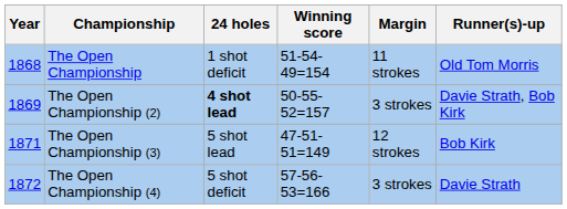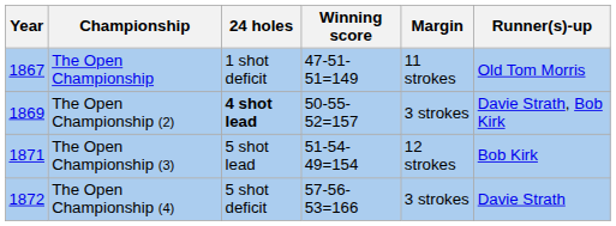 <table class="sortable wikitable">
 <tr>
 <th>Year</th>
 <th>Championship</th>
 <th>24 holes</th>
 <th>Winning score</th>
 <th>Margin</th>
 <th>Runner(s)-up</th>
 </tr>
 <tr style="background:#ABCDEF;">
-<td align=center><a href='#'>1868</a></td>
+<td align=center><a href='#'>1867</a></td>
 <td><a href='#'>The Open Championship</a></td>
 <td>1 shot deficit</td>
-<td>51-54-49=154</td>
+<td>47-51-51=149</td>
 <td>11 strokes</td>
 <td> <a href='#'>Old Tom Morris</a></td>
 </tr>
 <tr style="background:#ABCDEF;">
 <td align=center><a href='#'>1869</a></td>
 <td>The Open Championship <small> (2)</small></td>
 <td><strong>4 shot lead</strong></td>
 <td>50-55-52=157</td>
 <td>3 strokes</td>
 <td> <a href='#'>Davie Strath</a>,  <a href='#'>Bob Kirk</a></td>
 </tr>
 <tr style="background:#ABCDEF;">
 <td align=center><a href='#'>1871</a></td>
 <td>The Open Championship <small> (3)</small></td>
 <td>5 shot lead</td>
-<td>47-51-51=149</td>
+<td>51-54-49=154</td>
 <td>12 strokes</td>
 <td> <a href='#'>Bob Kirk</a></td>
 </tr>
 <tr style="background:#ABCDEF;">
 <td align=center><a href='#'>1872</a></td>
 <td>The Open Championship <small> (4)</small></td>
 <td>5 shot deficit</td>
 <td>57-56-53=166</td>
 <td>3 strokes</td>
 <td> <a href='#'>Davie Strath</a></td>
 </tr>
 </table>
